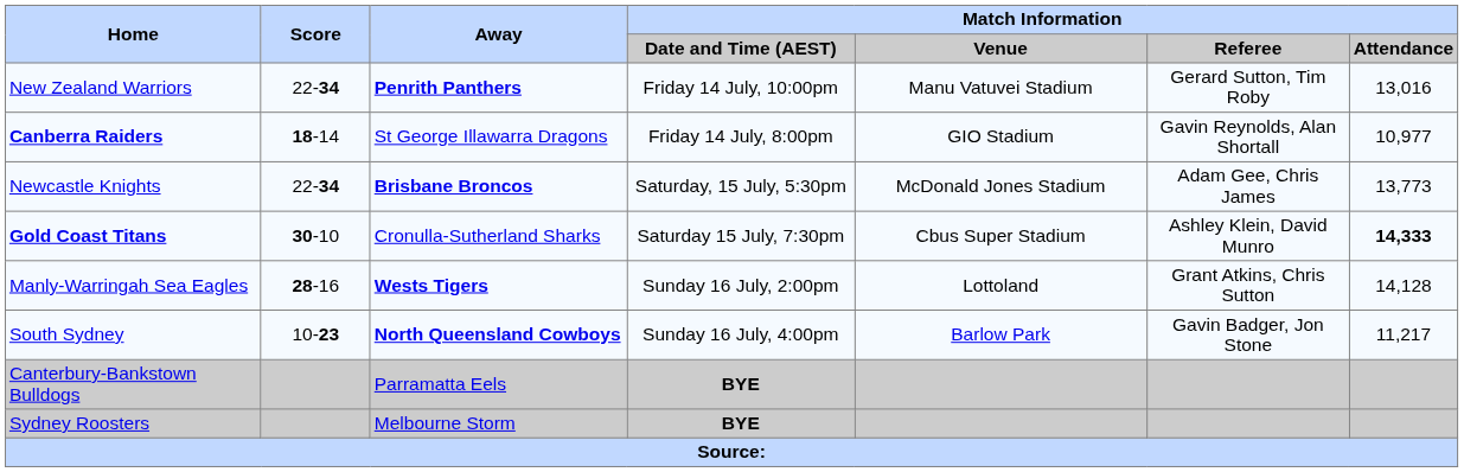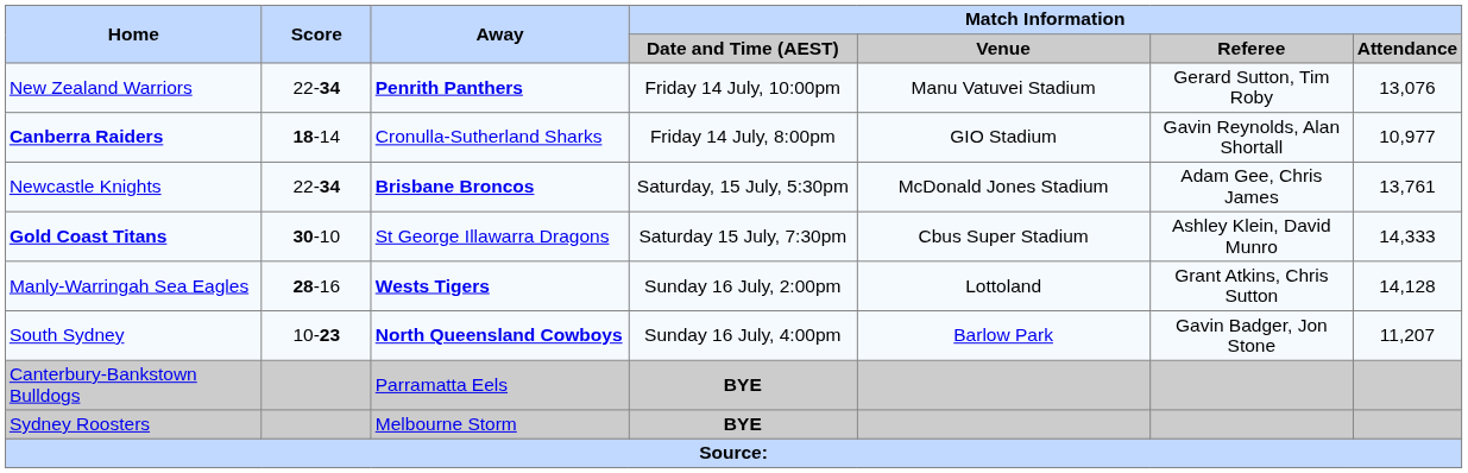 <table border=1 style="border-collapse:collapse;  text-align:center;" cellpadding=3 cellspacing=0 width=100%>
 <tr bgcolor=#C1D8FF>
 <th rowspan=2 width=19%>Home</th>
 <th rowspan=2 width=8%>Score</th>
 <th rowspan=2 width=19%>Away</th>
 <th colspan=6>Match Information</th>
 </tr>
 <tr bgcolor=#CCCCCC>
 <th width=17%>Date and Time (AEST)</th>
 <th width=22%>Venue</th>
 <th width=50%>Referee</th>
 <th width=7%>Attendance</th>
 </tr>
 <tr style="text-align:center; background:#f5faff;">
 <td align="left"> <a href='#'>New Zealand Warriors</a></td>
 <td>22-<strong>34</strong></td>
 <td align="left"> <strong><a href='#'>Penrith Panthers</a></strong></td>
 <td>Friday 14 July, 10:00pm</td>
 <td>Manu Vatuvei Stadium</td>
 <td>Gerard Sutton, Tim Roby</td>
-<td>13,016</td>
+<td>13,076</td>
 </tr>
 <tr style="text-align:center; background:#f5faff;">
 <td align="left"> <strong><a href='#'>Canberra Raiders</a></strong></td>
 <td><strong>18</strong>-14</td>
-<td align="left"> <a href='#'>St George Illawarra Dragons</a></td>
+<td align="left"> <a href='#'>Cronulla-Sutherland Sharks</a></td>
 <td>Friday 14 July, 8:00pm</td>
 <td>GIO Stadium</td>
 <td>Gavin Reynolds, Alan Shortall</td>
 <td>10,977</td>
 </tr>
 <tr style="text-align:center; background:#f5faff;">
 <td align="left"> <a href='#'>Newcastle Knights</a></td>
 <td>22-<strong>34</strong></td>
 <td align="left"> <strong><a href='#'>Brisbane Broncos</a></strong></td>
 <td>Saturday, 15 July, 5:30pm</td>
 <td>McDonald Jones Stadium</td>
 <td>Adam Gee, Chris James</td>
-<td>13,773</td>
+<td>13,761</td>
 </tr>
 <tr style="text-align:center; background:#f5faff;">
 <td align="left"> <strong><a href='#'>Gold Coast Titans</a></strong></td>
 <td><strong>30</strong>-10</td>
-<td align="left"> <a href='#'>Cronulla-Sutherland Sharks</a></td>
+<td align="left"> <a href='#'>St George Illawarra Dragons</a></td>
 <td>Saturday 15 July, 7:30pm</td>
 <td>Cbus Super Stadium</td>
 <td>Ashley Klein, David Munro</td>
-<td><strong>14,333</strong></td>
+<td>14,333</td>
 </tr>
 <tr style="text-align:center; background:#f5faff;">
 <td align="left"> <a href='#'>Manly-Warringah Sea Eagles</a></td>
 <td><strong>28</strong>-16</td>
 <td align="left"> <strong><a href='#'>Wests Tigers</a></strong></td>
 <td>Sunday 16 July, 2:00pm</td>
 <td>Lottoland</td>
 <td>Grant Atkins, Chris Sutton</td>
 <td>14,128</td>
 </tr>
 <tr style="text-align:center; background:#f5faff;">
 <td align="left"> <a href='#'>South Sydney</a></td>
 <td>10-<strong>23</strong></td>
 <td align="left"> <strong><a href='#'>North Queensland Cowboys</a></strong></td>
 <td>Sunday 16 July, 4:00pm</td>
 <td><a href='#'>Barlow Park</a></td>
 <td>Gavin Badger, Jon Stone</td>
-<td>11,217</td>
+<td>11,207</td>
 </tr>
 <tr style="text-align:center; background:#CCCCCC;">
 <td align="left"><a href='#'>Canterbury-Bankstown Bulldogs</a></td>
 <td></td>
 <td align="left"> <a href='#'>Parramatta Eels</a></td>
 <td><strong>BYE</strong></td>
 <td></td>
 <td></td>
 <td></td>
 </tr>
 <tr style="text-align:center; background:#CCCCCC;">
 <td align="left"> <a href='#'>Sydney Roosters</a></td>
 <td></td>
 <td align="left"> <a href='#'>Melbourne Storm</a></td>
 <td><strong>BYE</strong></td>
 <td></td>
 <td></td>
 <td></td>
 </tr>
 <tr style="background:#c1d8ff;">
 <th colspan=7>Source:</th>
 </tr>
 </table>
